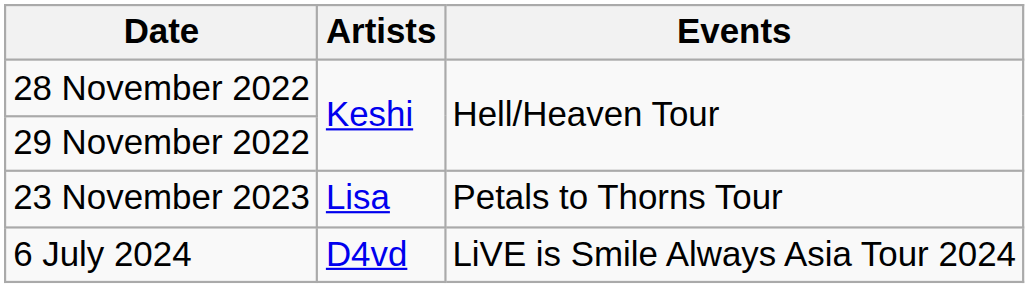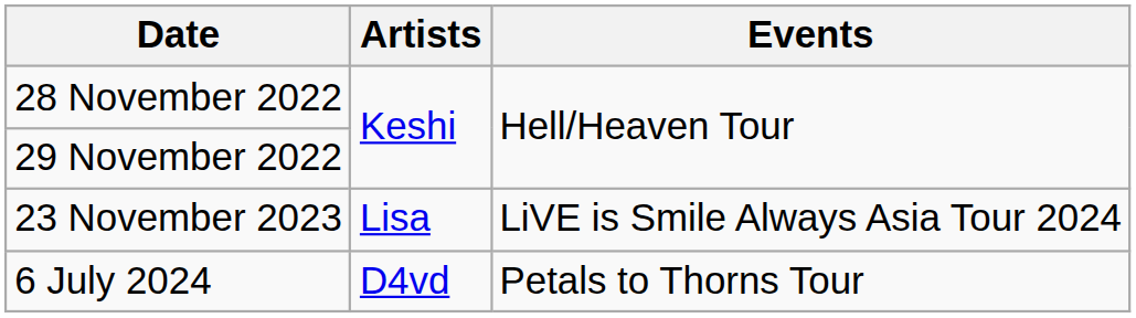 <table class="wikitable">
 <tr>
 <th>Date</th>
 <th>Artists</th>
 <th>Events</th>
 </tr>
 <tr>
 <td>28 November 2022</td>
 <td rowspan="2"><a href='#'>Keshi</a></td>
 <td rowspan="2">Hell/Heaven Tour</td>
 </tr>
 <tr>
 <td>29 November 2022</td>
 </tr>
 <tr>
 <td>23 November 2023</td>
 <td><a href='#'>Lisa</a></td>
-<td>Petals to Thorns Tour</td>
+<td>LiVE is Smile Always Asia Tour 2024</td>
 </tr>
 <tr>
 <td>6 July 2024</td>
 <td><a href='#'>D4vd</a></td>
-<td>LiVE is Smile Always Asia Tour 2024</td>
+<td>Petals to Thorns Tour</td>
 </tr>
 </table>
